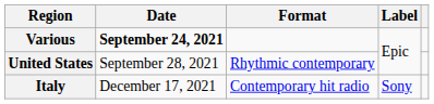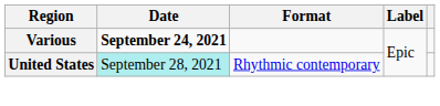 <table class="wikitable plainrowheaders">
 <tr>
 <th scope="col">Region</th>
 <th scope="col">Date</th>
 <th scope="col">Format</th>
 <th scope="col">Label</th>
 <th scope="col"></th>
 </tr>
 <tr>
 <th scope="row">Various</th>
 <td><strong>September 24, 2021</strong></td>
 <td></td>
 <td rowspan="2">Epic</td>
 <td></td>
 </tr>
 <tr>
 <th scope="row">United States</th>
-<td>September 28, 2021</td>
+<td style="background: paleturquoise;">September 28, 2021</td>
 <td><a href='#'>Rhythmic contemporary</a></td>
 <td></td>
 </tr>
-<tr>
-<th scope="row">Italy</th>
-<td>December 17, 2021</td>
-<td><a href='#'>Contemporary hit radio</a></td>
-<td><a href='#'>Sony</a></td>
-<td></td>
-</tr>
 </table>
